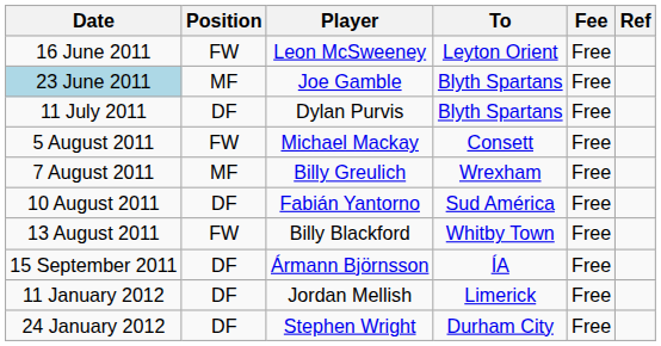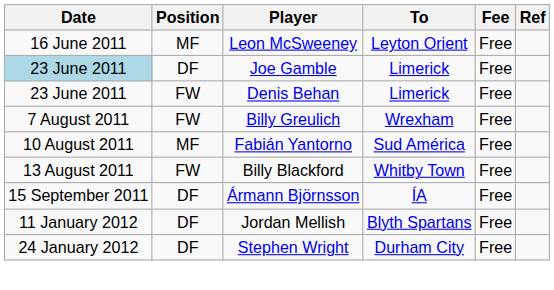 <table class="wikitable" style="font-size: 95%; text-align: center;">
 <tr>
 <th>Date</th>
 <th>Position</th>
 <th>Player</th>
 <th>To</th>
 <th>Fee</th>
 <th>Ref</th>
 </tr>
 <tr>
 <td>16 June 2011</td>
-<td>FW</td>
+<td>MF</td>
 <td><a href='#'>Leon McSweeney</a></td>
 <td><a href='#'>Leyton Orient</a></td>
 <td>Free</td>
 <td></td>
 </tr>
 <tr>
 <td style="background: lightblue;">23 June 2011</td>
-<td>MF</td>
+<td>DF</td>
 <td><a href='#'>Joe Gamble</a></td>
-<td><a href='#'>Blyth Spartans</a></td>
+<td><a href='#'>Limerick</a></td>
 <td>Free</td>
 <td></td>
 </tr>
 <tr>
-<td>11 July 2011</td>
-<td>DF</td>
-<td>Dylan Purvis</td>
-<td><a href='#'>Blyth Spartans</a></td>
-<td>Free</td>
-<td></td>
-</tr>
-<tr>
-<td>5 August 2011</td>
+<td>23 June 2011</td>
 <td>FW</td>
-<td><a href='#'>Michael Mackay</a></td>
-<td><a href='#'>Consett</a></td>
+<td><a href='#'>Denis Behan</a></td>
+<td><a href='#'>Limerick</a></td>
 <td>Free</td>
 <td></td>
 </tr>
 <tr>
 <td>7 August 2011</td>
-<td>MF</td>
+<td>FW</td>
 <td><a href='#'>Billy Greulich</a></td>
 <td><a href='#'>Wrexham</a></td>
 <td>Free</td>
 <td></td>
 </tr>
 <tr>
 <td>10 August 2011</td>
-<td>DF</td>
+<td>MF</td>
 <td><a href='#'>Fabián Yantorno</a></td>
 <td><a href='#'>Sud América</a></td>
 <td>Free</td>
 <td></td>
 </tr>
 <tr>
 <td>13 August 2011</td>
 <td>FW</td>
 <td>Billy Blackford</td>
 <td><a href='#'>Whitby Town</a></td>
 <td>Free</td>
 <td></td>
 </tr>
 <tr>
 <td>15 September 2011</td>
 <td>DF</td>
 <td><a href='#'>Ármann Björnsson</a></td>
 <td><a href='#'>ÍA</a></td>
 <td>Free</td>
 <td></td>
 </tr>
 <tr>
 <td>11 January 2012</td>
 <td>DF</td>
 <td>Jordan Mellish</td>
-<td><a href='#'>Limerick</a></td>
+<td><a href='#'>Blyth Spartans</a></td>
 <td>Free</td>
 <td></td>
 </tr>
 <tr>
 <td>24 January 2012</td>
 <td>DF</td>
 <td><a href='#'>Stephen Wright</a></td>
 <td><a href='#'>Durham City</a></td>
 <td>Free</td>
 <td></td>
 </tr>
 </table>
